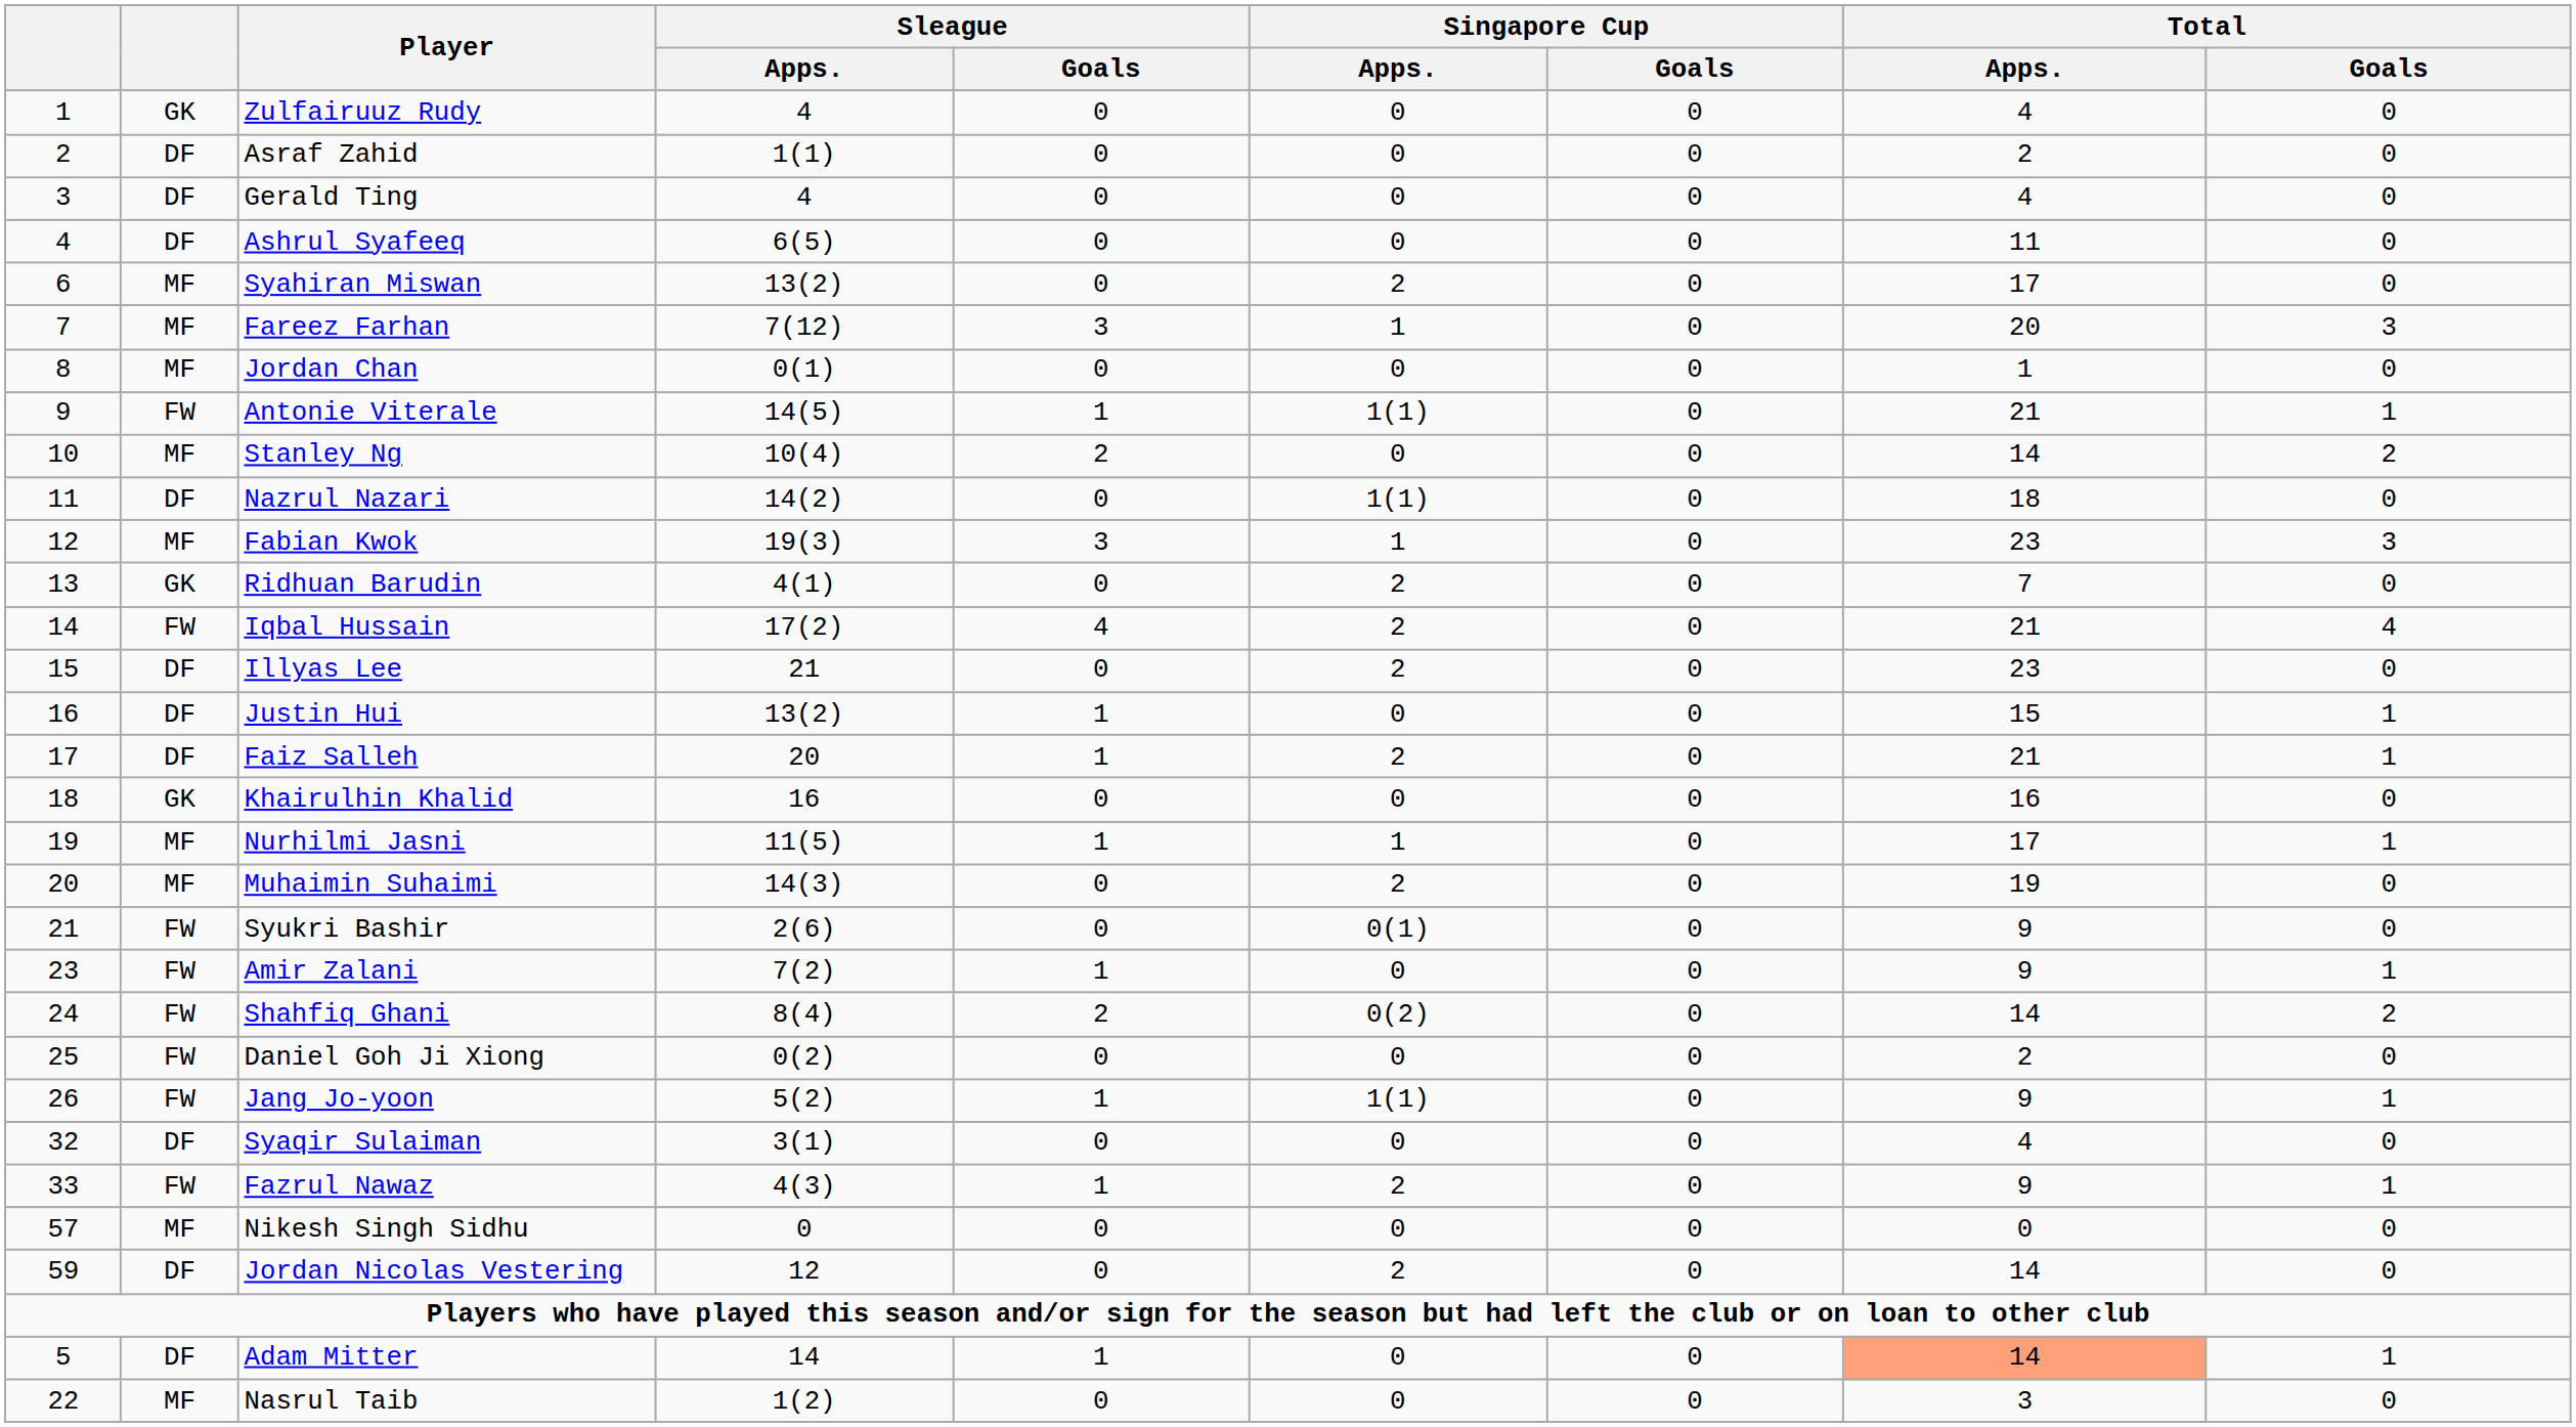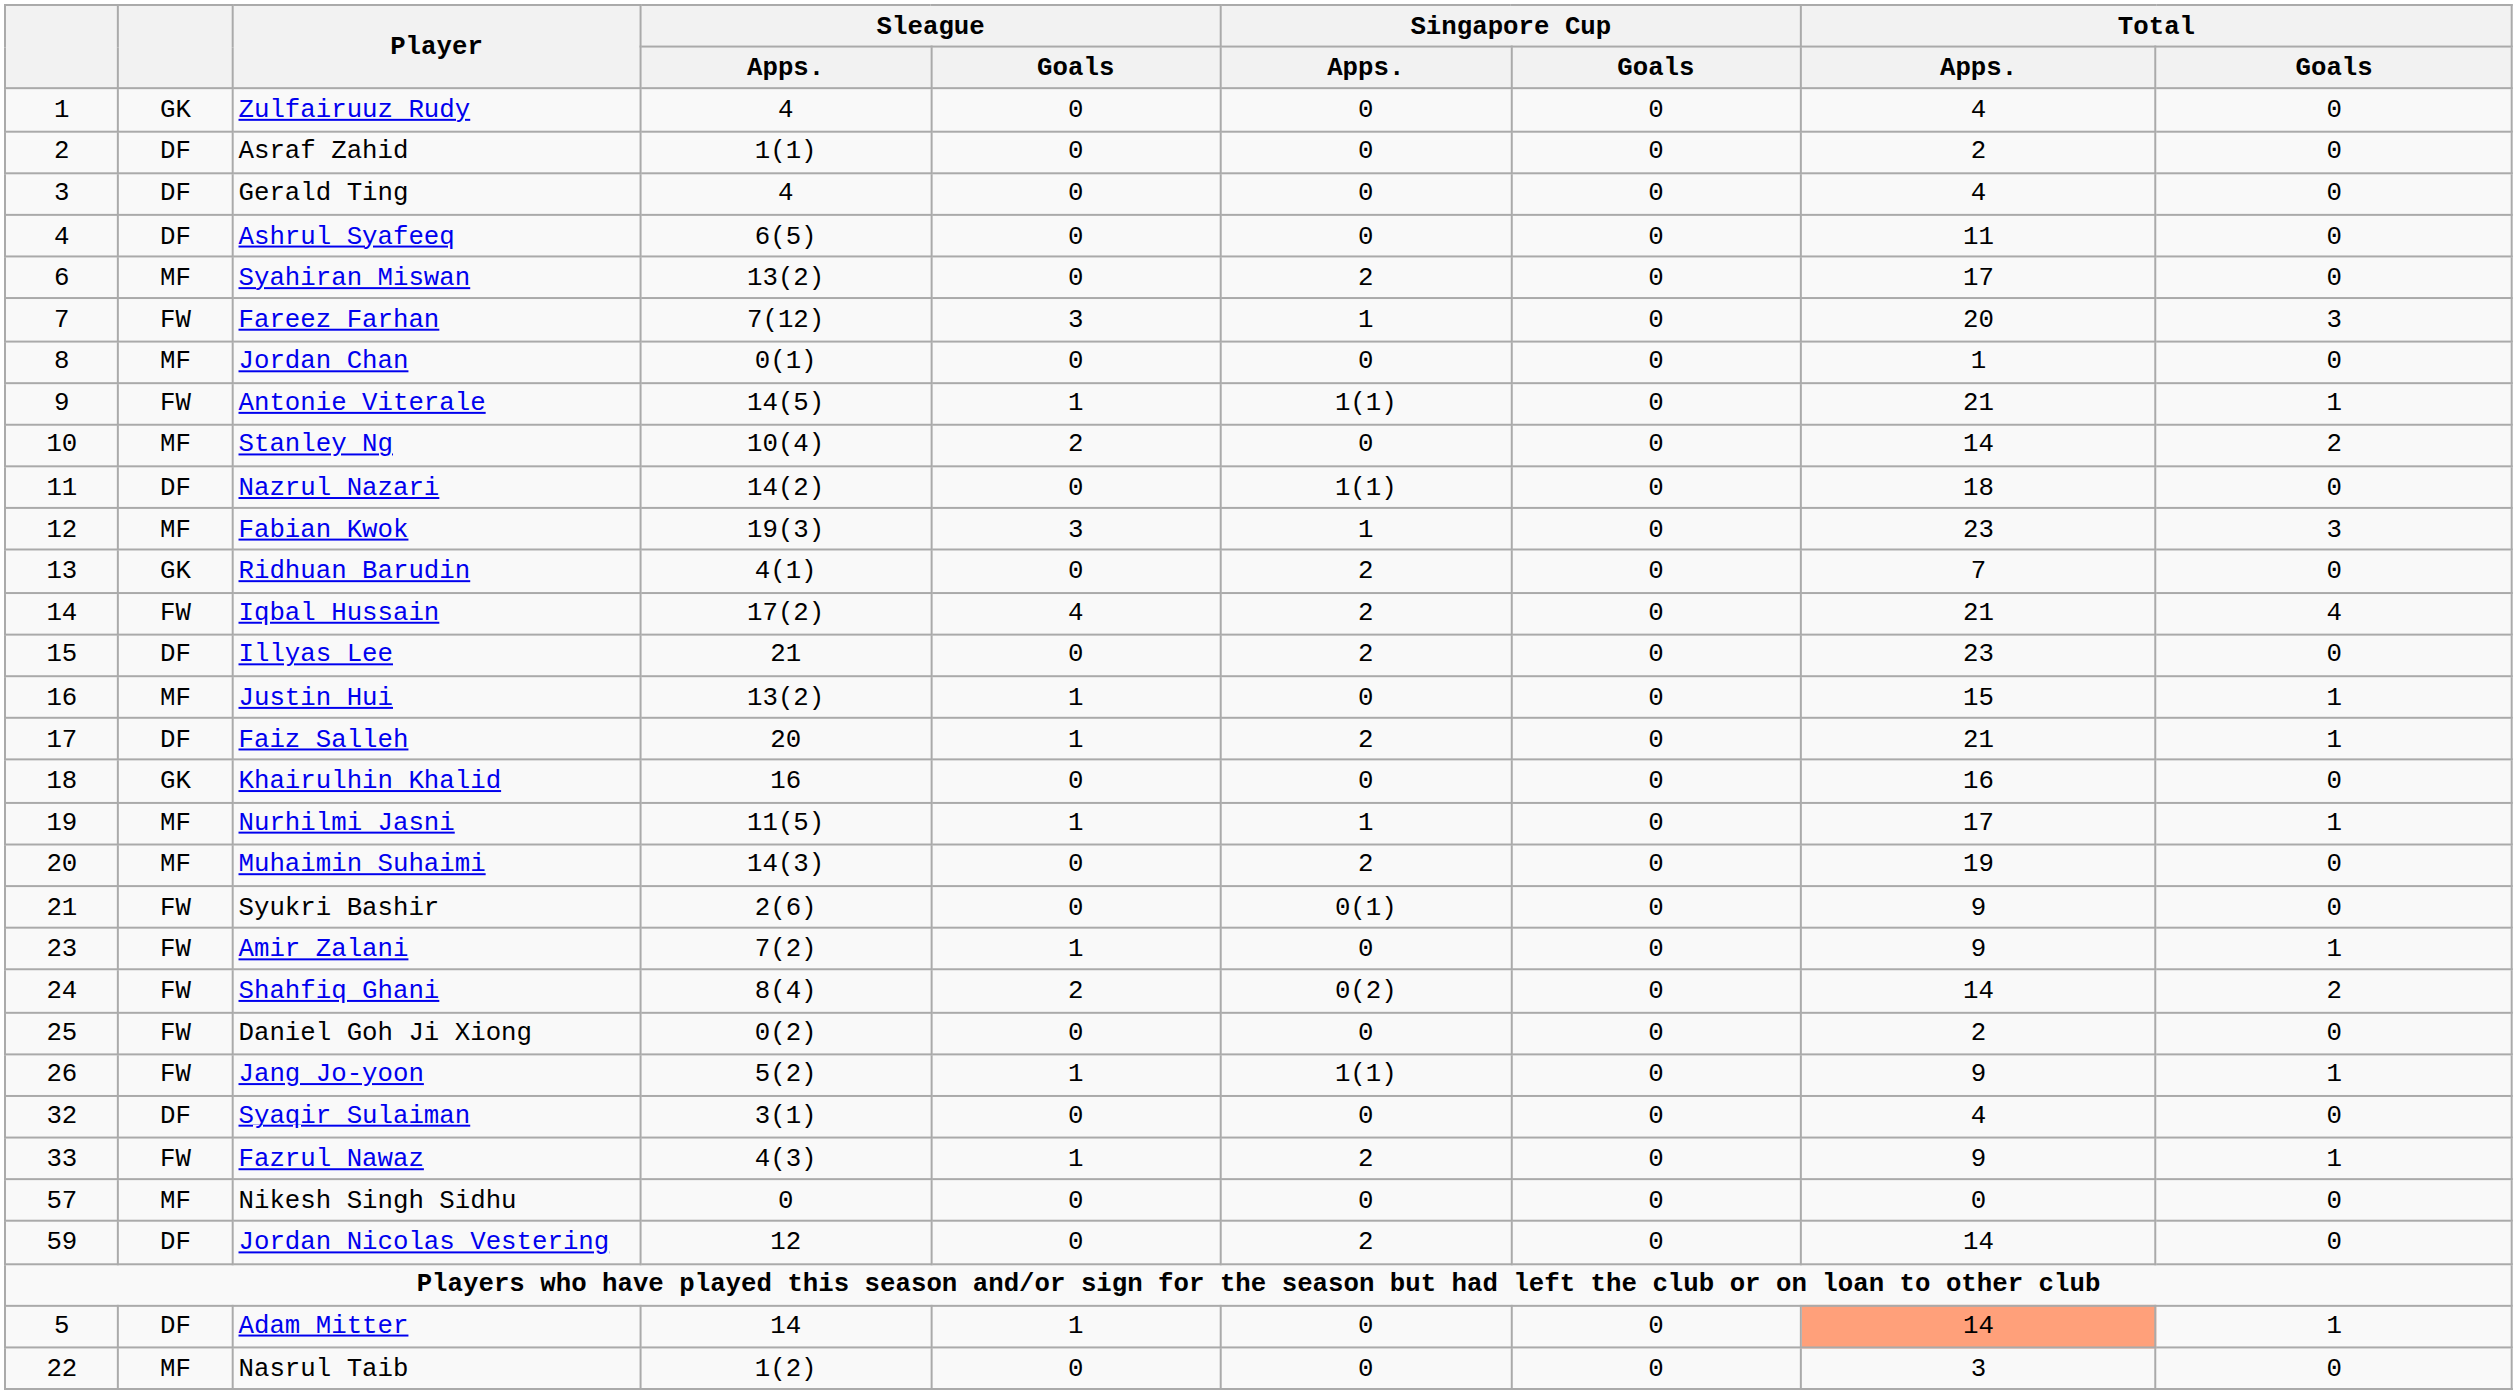 <table class="wikitable" style="text-align:center; font-size:100%; width:80%;">
 <tr>
 <th rowspan=2></th>
 <th rowspan=2></th>
 <th rowspan=2 width="200">Player</th>
 <th colspan=2 width="105">Sleague</th>
 <th colspan=2 width="105">Singapore Cup</th>
 <th colspan=2 width="130">Total</th>
 </tr>
 <tr>
 <th>Apps.</th>
 <th>Goals</th>
 <th>Apps.</th>
 <th>Goals</th>
 <th>Apps.</th>
 <th>Goals</th>
 </tr>
 <tr>
 <td>1</td>
 <td>GK</td>
 <td align=left> <a href='#'>Zulfairuuz Rudy</a></td>
 <td>4</td>
 <td>0</td>
 <td>0</td>
 <td>0</td>
 <td>4</td>
 <td>0</td>
 </tr>
 <tr>
 <td>2</td>
 <td>DF</td>
 <td align=left> Asraf Zahid</td>
 <td>1(1)</td>
 <td>0</td>
 <td>0</td>
 <td>0</td>
 <td>2</td>
 <td>0</td>
 </tr>
 <tr>
 <td>3</td>
 <td>DF</td>
 <td align=left> Gerald Ting</td>
 <td>4</td>
 <td>0</td>
 <td>0</td>
 <td>0</td>
 <td>4</td>
 <td>0</td>
 </tr>
 <tr>
 <td>4</td>
 <td>DF</td>
 <td align=left> <a href='#'>Ashrul Syafeeq</a></td>
 <td>6(5)</td>
 <td>0</td>
 <td>0</td>
 <td>0</td>
 <td>11</td>
 <td>0</td>
 </tr>
 <tr>
 <td>6</td>
 <td>MF</td>
 <td align=left> <a href='#'>Syahiran Miswan</a></td>
 <td>13(2)</td>
 <td>0</td>
 <td>2</td>
 <td>0</td>
 <td>17</td>
 <td>0</td>
 </tr>
 <tr>
 <td>7</td>
-<td>MF</td>
+<td>FW</td>
 <td align=left> <a href='#'>Fareez Farhan</a></td>
 <td>7(12)</td>
 <td>3</td>
 <td>1</td>
 <td>0</td>
 <td>20</td>
 <td>3</td>
 </tr>
 <tr>
 <td>8</td>
 <td>MF</td>
 <td align=left> <a href='#'>Jordan Chan</a></td>
 <td>0(1)</td>
 <td>0</td>
 <td>0</td>
 <td>0</td>
 <td>1</td>
 <td>0</td>
 </tr>
 <tr>
 <td>9</td>
 <td>FW</td>
 <td align=left> <a href='#'>Antonie Viterale</a></td>
 <td>14(5)</td>
 <td>1</td>
 <td>1(1)</td>
 <td>0</td>
 <td>21</td>
 <td>1</td>
 </tr>
 <tr>
 <td>10</td>
 <td>MF</td>
 <td align=left> <a href='#'>Stanley Ng</a></td>
 <td>10(4)</td>
 <td>2</td>
 <td>0</td>
 <td>0</td>
 <td>14</td>
 <td>2</td>
 </tr>
 <tr>
 <td>11</td>
 <td>DF</td>
 <td align=left> <a href='#'>Nazrul Nazari</a></td>
 <td>14(2)</td>
 <td>0</td>
 <td>1(1)</td>
 <td>0</td>
 <td>18</td>
 <td>0</td>
 </tr>
 <tr>
 <td>12</td>
 <td>MF</td>
 <td align=left> <a href='#'>Fabian Kwok</a></td>
 <td>19(3)</td>
 <td>3</td>
 <td>1</td>
 <td>0</td>
 <td>23</td>
 <td>3</td>
 </tr>
 <tr>
 <td>13</td>
 <td>GK</td>
 <td align=left> <a href='#'>Ridhuan Barudin</a></td>
 <td>4(1)</td>
 <td>0</td>
 <td>2</td>
 <td>0</td>
 <td>7</td>
 <td>0</td>
 </tr>
 <tr>
 <td>14</td>
 <td>FW</td>
 <td align=left> <a href='#'>Iqbal Hussain</a></td>
 <td>17(2)</td>
 <td>4</td>
 <td>2</td>
 <td>0</td>
 <td>21</td>
 <td>4</td>
 </tr>
 <tr>
 <td>15</td>
 <td>DF</td>
 <td align=left> <a href='#'>Illyas Lee</a></td>
 <td>21</td>
 <td>0</td>
 <td>2</td>
 <td>0</td>
 <td>23</td>
 <td>0</td>
 </tr>
 <tr>
 <td>16</td>
-<td>DF</td>
+<td>MF</td>
 <td align=left> <a href='#'>Justin Hui</a></td>
 <td>13(2)</td>
 <td>1</td>
 <td>0</td>
 <td>0</td>
 <td>15</td>
 <td>1</td>
 </tr>
 <tr>
 <td>17</td>
 <td>DF</td>
 <td align=left> <a href='#'>Faiz Salleh</a></td>
 <td>20</td>
 <td>1</td>
 <td>2</td>
 <td>0</td>
 <td>21</td>
 <td>1</td>
 </tr>
 <tr>
 <td>18</td>
 <td>GK</td>
 <td align=left> <a href='#'>Khairulhin Khalid</a></td>
 <td>16</td>
 <td>0</td>
 <td>0</td>
 <td>0</td>
 <td>16</td>
 <td>0</td>
 </tr>
 <tr>
 <td>19</td>
 <td>MF</td>
 <td align=left> <a href='#'>Nurhilmi Jasni</a></td>
 <td>11(5)</td>
 <td>1</td>
 <td>1</td>
 <td>0</td>
 <td>17</td>
 <td>1</td>
 </tr>
 <tr>
 <td>20</td>
 <td>MF</td>
 <td align=left> <a href='#'>Muhaimin Suhaimi</a></td>
 <td>14(3)</td>
 <td>0</td>
 <td>2</td>
 <td>0</td>
 <td>19</td>
 <td>0</td>
 </tr>
 <tr>
 <td>21</td>
 <td>FW</td>
 <td align=left> Syukri Bashir</td>
 <td>2(6)</td>
 <td>0</td>
 <td>0(1)</td>
 <td>0</td>
 <td>9</td>
 <td>0</td>
 </tr>
 <tr>
 <td>23</td>
 <td>FW</td>
 <td align=left> <a href='#'>Amir Zalani</a></td>
 <td>7(2)</td>
 <td>1</td>
 <td>0</td>
 <td>0</td>
 <td>9</td>
 <td>1</td>
 </tr>
 <tr>
 <td>24</td>
 <td>FW</td>
 <td align=left> <a href='#'>Shahfiq Ghani</a></td>
 <td>8(4)</td>
 <td>2</td>
 <td>0(2)</td>
 <td>0</td>
 <td>14</td>
 <td>2</td>
 </tr>
 <tr>
 <td>25</td>
 <td>FW</td>
 <td align=left> Daniel Goh Ji Xiong</td>
 <td>0(2)</td>
 <td>0</td>
 <td>0</td>
 <td>0</td>
 <td>2</td>
 <td>0</td>
 </tr>
 <tr>
 <td>26</td>
 <td>FW</td>
 <td align=left> <a href='#'>Jang Jo-yoon</a></td>
 <td>5(2)</td>
 <td>1</td>
 <td>1(1)</td>
 <td>0</td>
 <td>9</td>
 <td>1</td>
 </tr>
 <tr>
 <td>32</td>
 <td>DF</td>
 <td align=left> <a href='#'>Syaqir Sulaiman</a></td>
 <td>3(1)</td>
 <td>0</td>
 <td>0</td>
 <td>0</td>
 <td>4</td>
 <td>0</td>
 </tr>
 <tr>
 <td>33</td>
 <td>FW</td>
 <td align=left> <a href='#'>Fazrul Nawaz</a></td>
 <td>4(3)</td>
 <td>1</td>
 <td>2</td>
 <td>0</td>
 <td>9</td>
 <td>1</td>
 </tr>
 <tr>
 <td>57</td>
 <td>MF</td>
 <td align=left> Nikesh Singh Sidhu</td>
 <td>0</td>
 <td>0</td>
 <td>0</td>
 <td>0</td>
 <td>0</td>
 <td>0</td>
 </tr>
 <tr>
 <td>59</td>
 <td>DF</td>
 <td align=left> <a href='#'>Jordan Nicolas Vestering</a></td>
 <td>12</td>
 <td>0</td>
 <td>2</td>
 <td>0</td>
 <td>14</td>
 <td>0</td>
 </tr>
 <tr>
 <td colspan="17"><strong>Players who have played this season and/or sign for the season but had left the club or on loan to other club</strong></td>
 </tr>
 <tr>
 <td>5</td>
 <td>DF</td>
 <td align=left> <a href='#'>Adam Mitter</a></td>
 <td>14</td>
 <td>1</td>
 <td>0</td>
 <td>0</td>
 <td style="background: lightsalmon;">14</td>
 <td>1</td>
 </tr>
 <tr>
 <td>22</td>
 <td>MF</td>
 <td align=left> Nasrul Taib</td>
 <td>1(2)</td>
 <td>0</td>
 <td>0</td>
 <td>0</td>
 <td>3</td>
 <td>0</td>
 </tr>
 <tr>
 </tr>
 </table>
